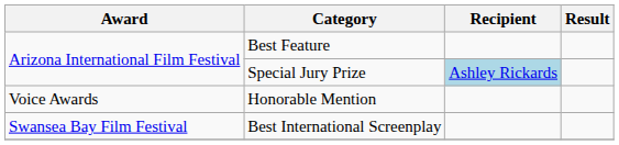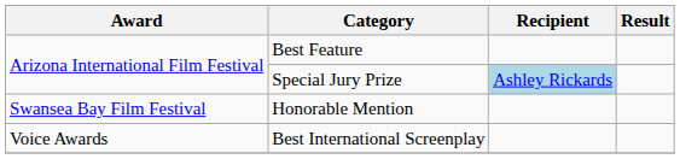 <table class="wikitable" style="font-size: 95%;">
 <tr>
 <th>Award</th>
 <th>Category</th>
 <th>Recipient</th>
 <th>Result</th>
 </tr>
 <tr>
 <td rowspan="2"><a href='#'>Arizona International Film Festival</a></td>
 <td>Best Feature</td>
 <td></td>
 <td></td>
 </tr>
 <tr>
 <td>Special Jury Prize</td>
 <td style="background: lightblue;"><a href='#'>Ashley Rickards</a></td>
 <td></td>
 </tr>
 <tr>
-<td rowspan="1">Voice Awards</td>
+<td rowspan="1"><a href='#'>Swansea Bay Film Festival</a></td>
 <td>Honorable Mention</td>
 <td></td>
 <td></td>
 </tr>
 <tr>
-<td rowspan="1"><a href='#'>Swansea Bay Film Festival</a></td>
+<td rowspan="1">Voice Awards</td>
 <td>Best International Screenplay</td>
 <td></td>
 <td></td>
 </tr>
 <tr>
 </tr>
 </table>
